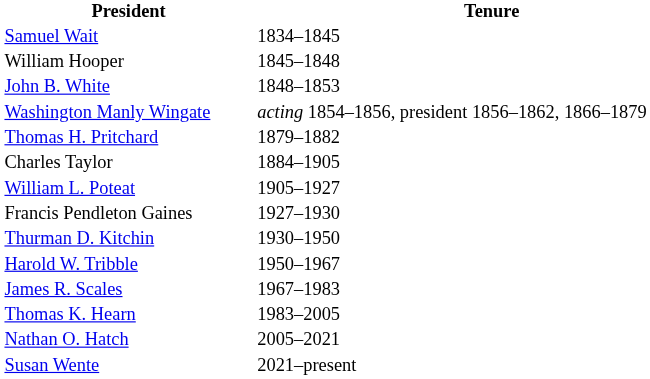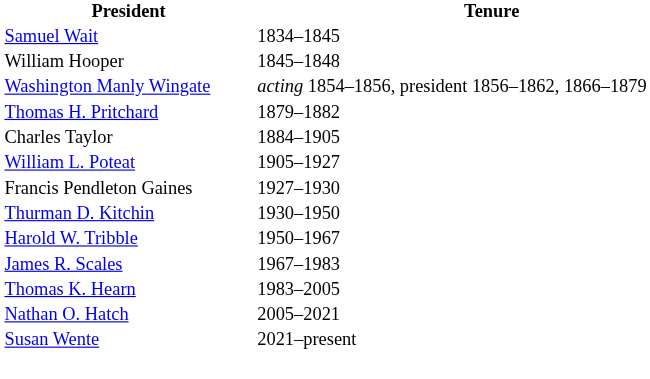 <table border="0" style="width:40%;">
 <tr>
 <th>President</th>
 <th>Tenure</th>
 </tr>
 <tr>
 <td><a href='#'>Samuel Wait</a></td>
 <td>1834–1845</td>
 </tr>
 <tr>
 <td William Hooper (academic)>William Hooper</td>
 <td>1845–1848</td>
-</tr>
-<tr>
-<td><a href='#'>John B. White</a></td>
-<td>1848–1853</td>
 </tr>
 <tr>
 <td><a href='#'>Washington Manly Wingate</a></td>
 <td><em>acting</em> 1854–1856, president 1856–1862, 1866–1879</td>
 </tr>
 <tr>
 <td><a href='#'>Thomas H. Pritchard</a></td>
 <td>1879–1882</td>
 </tr>
 <tr>
 <td Charles Taylor (academic)>Charles Taylor</td>
 <td>1884–1905</td>
 </tr>
 <tr>
 <td><a href='#'>William L. Poteat</a></td>
 <td>1905–1927</td>
 </tr>
 <tr>
 <td>Francis Pendleton Gaines</td>
 <td>1927–1930</td>
 </tr>
 <tr>
 <td><a href='#'>Thurman D. Kitchin</a></td>
 <td>1930–1950</td>
 </tr>
 <tr>
 <td><a href='#'>Harold W. Tribble</a></td>
 <td>1950–1967</td>
 </tr>
 <tr>
 <td><a href='#'>James R. Scales</a></td>
 <td>1967–1983</td>
 </tr>
 <tr>
 <td><a href='#'>Thomas K. Hearn</a></td>
 <td>1983–2005</td>
 </tr>
 <tr>
 <td><a href='#'>Nathan O. Hatch</a></td>
 <td>2005–2021</td>
 </tr>
 <tr>
 <td><a href='#'>Susan Wente</a></td>
 <td>2021–present</td>
 </tr>
 </table>
